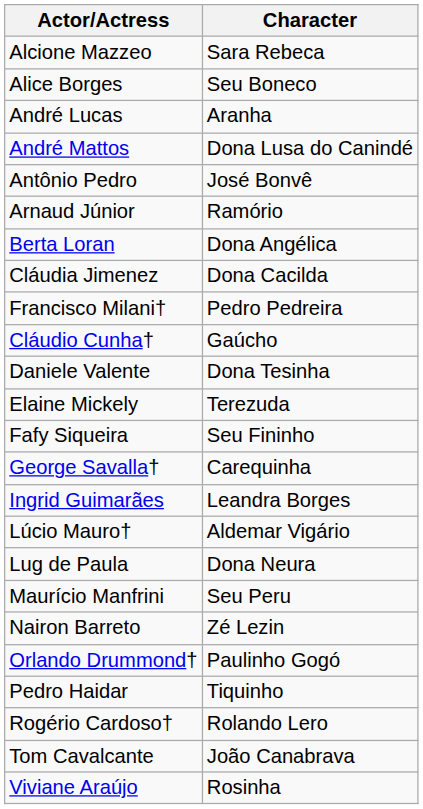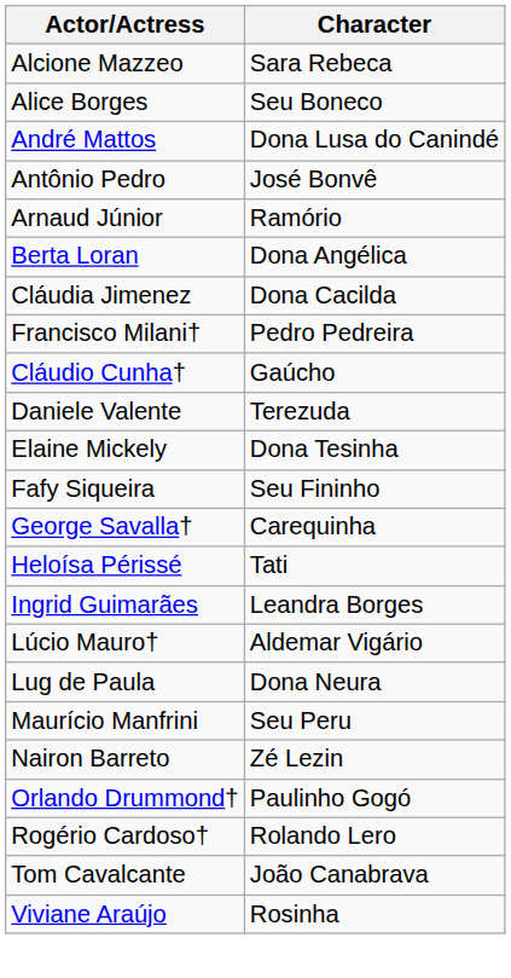 <table class="wikitable">
 <tr>
 <th>Actor/Actress</th>
 <th>Character</th>
 </tr>
 <tr>
 <td>Alcione Mazzeo</td>
 <td>Sara Rebeca</td>
 </tr>
 <tr>
 <td>Alice Borges</td>
 <td>Seu Boneco</td>
-</tr>
-<tr>
-<td>André Lucas</td>
-<td>Aranha</td>
 </tr>
 <tr>
 <td><a href='#'>André Mattos</a></td>
 <td>Dona Lusa do Canindé</td>
 </tr>
 <tr>
 <td>Antônio Pedro</td>
 <td>José Bonvê</td>
 </tr>
 <tr>
 <td>Arnaud Júnior</td>
 <td>Ramório</td>
 </tr>
 <tr>
 <td><a href='#'>Berta Loran</a></td>
 <td>Dona Angélica</td>
 </tr>
 <tr>
 <td>Cláudia Jimenez</td>
 <td>Dona Cacilda</td>
 </tr>
 <tr>
 <td>Francisco Milani†</td>
 <td>Pedro Pedreira</td>
 </tr>
 <tr>
 <td><a href='#'>Cláudio Cunha</a>†</td>
 <td>Gaúcho</td>
 </tr>
 <tr>
 <td>Daniele Valente</td>
-<td>Dona Tesinha</td>
+<td>Terezuda</td>
 </tr>
 <tr>
 <td>Elaine Mickely</td>
-<td>Terezuda</td>
+<td>Dona Tesinha</td>
 </tr>
 <tr>
 <td>Fafy Siqueira</td>
 <td>Seu Fininho</td>
 </tr>
 <tr>
 <td><a href='#'>George Savalla</a>†</td>
 <td>Carequinha</td>
+</tr>
+<tr>
+<td><a href='#'>Heloísa Périssé</a></td>
+<td>Tati</td>
 </tr>
 <tr>
 <td><a href='#'>Ingrid Guimarães</a></td>
 <td>Leandra Borges</td>
 </tr>
 <tr>
 <td>Lúcio Mauro†</td>
 <td>Aldemar Vigário</td>
 </tr>
 <tr>
 <td>Lug de Paula</td>
 <td>Dona Neura</td>
 </tr>
 <tr>
 <td>Maurício Manfrini</td>
 <td>Seu Peru</td>
 </tr>
 <tr>
 <td>Nairon Barreto</td>
 <td>Zé Lezin</td>
 </tr>
 <tr>
 <td><a href='#'>Orlando Drummond</a>†</td>
 <td>Paulinho Gogó</td>
 </tr>
 <tr>
-<td>Pedro Haidar</td>
-<td>Tiquinho</td>
-</tr>
-<tr>
 <td>Rogério Cardoso†</td>
 <td>Rolando Lero</td>
 </tr>
 <tr>
 <td>Tom Cavalcante</td>
 <td>João Canabrava</td>
 </tr>
 <tr>
 <td><a href='#'>Viviane Araújo</a></td>
 <td>Rosinha</td>
 </tr>
 </table>
